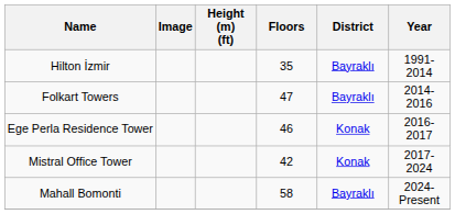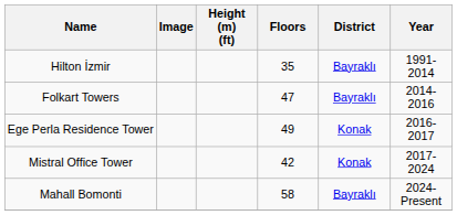 <table class="wikitable" border="1">
 <tr>
 <th>Name</th>
 <th class="unsortable">Image</th>
 <th width="75">Height (m) <br> (ft)</th>
 <th width="75">Floors</th>
 <th width="90">District</th>
 <th width="75">Year</th>
 </tr>
 <tr>
 <td align="center">Hilton İzmir</td>
 <td align="center"></td>
 <td align="center"></td>
 <td align="center">35</td>
 <td align="center"><a href='#'>Bayraklı</a></td>
 <td align="center">1991-2014</td>
 </tr>
 <tr>
 <td align="center">Folkart Towers</td>
 <td align="center"></td>
 <td align="center"></td>
 <td align="center">47</td>
 <td align="center"><a href='#'>Bayraklı</a></td>
 <td align="center">2014-2016</td>
 </tr>
 <tr>
 <td align="center">Ege Perla Residence Tower</td>
 <td align="center"></td>
 <td align="center"></td>
-<td align="center">46</td>
+<td align="center">49</td>
 <td align="center"><a href='#'>Konak</a></td>
 <td align="center">2016-2017</td>
 </tr>
 <tr>
 <td align="center">Mistral Office Tower</td>
 <td align="center"></td>
 <td align="center"></td>
 <td align="center">42</td>
 <td align="center"><a href='#'>Konak</a></td>
 <td align="center">2017-2024</td>
 </tr>
 <tr>
 <td align="center">Mahall Bomonti</td>
 <td align="center"></td>
 <td align="center"></td>
 <td align="center">58</td>
 <td align="center"><a href='#'>Bayraklı</a></td>
 <td align="center">2024-Present</td>
 </tr>
 <tr>
 </tr>
 </table>
